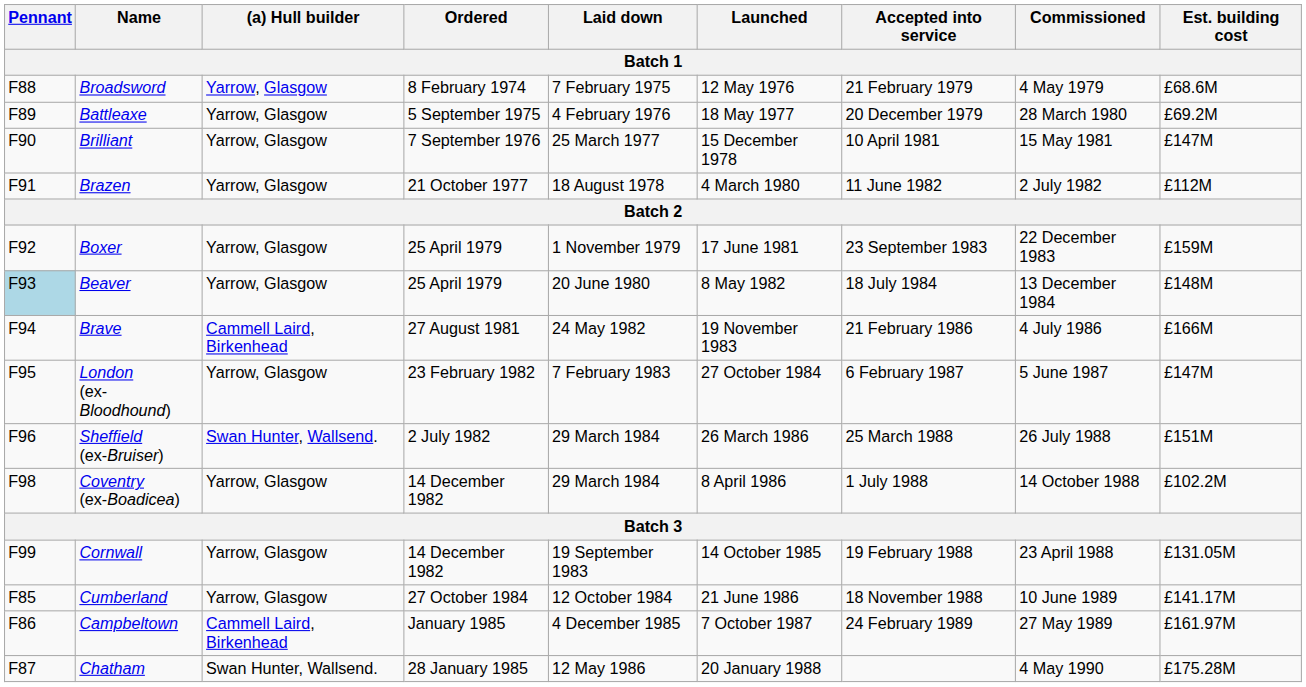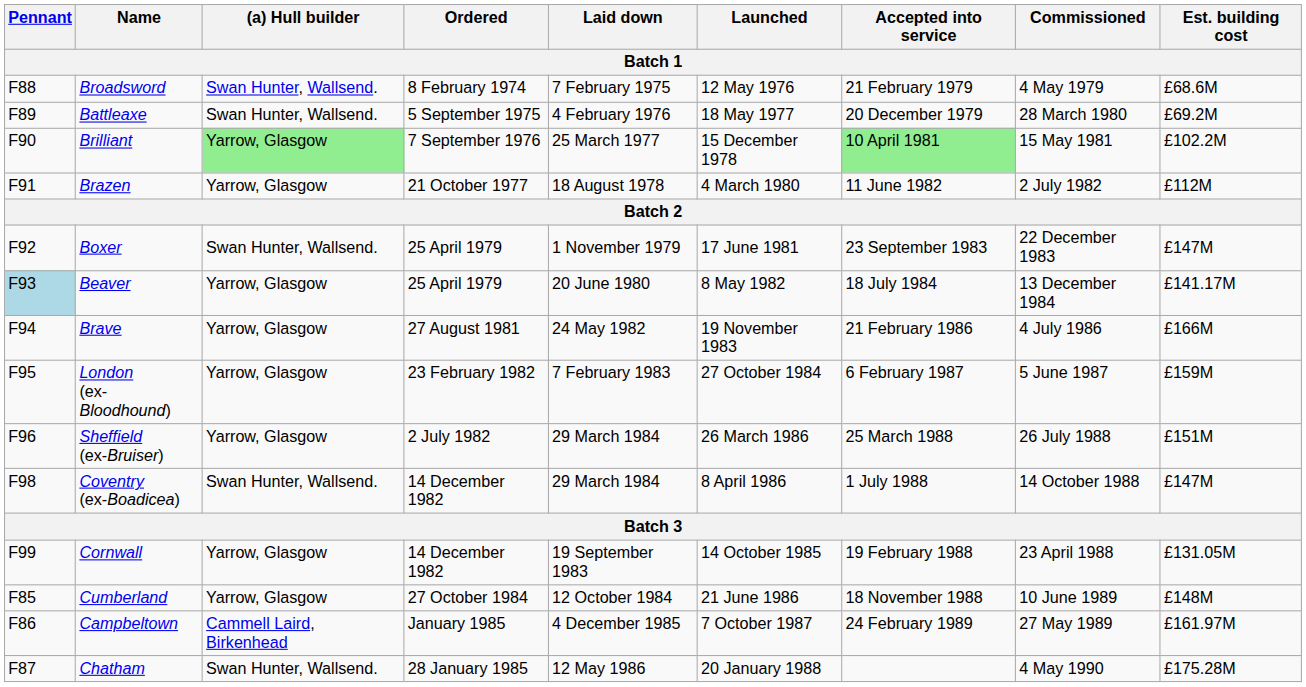 <table class="wikitable" style="font-size:97%;">
 <tr valign=top>
 <th><a href='#'>Pennant</a></th>
 <th>Name</th>
 <th>(a) Hull builder</th>
 <th>Ordered</th>
 <th>Laid down</th>
 <th>Launched</th>
 <th>Accepted into service</th>
 <th>Commissioned</th>
 <th>Est. building cost</th>
 </tr>
 <tr>
 <th colspan=9>Batch 1</th>
 </tr>
 <tr valign=top>
 <td>F88</td>
 <td><a href='#'><em>Broadsword</em></a></td>
-<td><a href='#'>Yarrow</a>, <a href='#'>Glasgow</a></td>
+<td><a href='#'>Swan Hunter</a>, <a href='#'>Wallsend</a>.</td>
 <td>8 February 1974</td>
 <td>7 February 1975</td>
 <td>12 May 1976</td>
 <td>21 February 1979</td>
 <td>4 May 1979</td>
 <td>£68.6M</td>
 </tr>
 <tr valign=top>
 <td>F89</td>
 <td><a href='#'><em>Battleaxe</em></a></td>
-<td>Yarrow, Glasgow</td>
+<td>Swan Hunter, Wallsend.</td>
 <td>5 September 1975</td>
 <td>4 February 1976</td>
 <td>18 May 1977</td>
 <td>20 December 1979</td>
 <td>28 March 1980</td>
 <td>£69.2M</td>
 </tr>
 <tr valign=top>
 <td>F90</td>
 <td><a href='#'><em>Brilliant</em></a></td>
-<td>Yarrow, Glasgow</td>
+<td style="background: lightgreen;">Yarrow, Glasgow</td>
 <td>7 September 1976</td>
 <td>25 March 1977</td>
 <td>15 December 1978</td>
-<td>10 April 1981</td>
+<td style="background: lightgreen;">10 April 1981</td>
 <td>15 May 1981</td>
-<td>£147M</td>
+<td>£102.2M</td>
 </tr>
 <tr valign=top>
 <td>F91</td>
 <td><a href='#'><em>Brazen</em></a></td>
 <td>Yarrow, Glasgow</td>
 <td>21 October 1977</td>
 <td>18 August 1978</td>
 <td>4 March 1980</td>
 <td>11 June 1982</td>
 <td>2 July 1982</td>
 <td>£112M</td>
 </tr>
 <tr>
 <th colspan=9>Batch 2</th>
 </tr>
 <tr>
 <td>F92</td>
 <td><a href='#'><em>Boxer</em></a></td>
-<td>Yarrow, Glasgow</td>
+<td>Swan Hunter, Wallsend.</td>
 <td>25 April 1979</td>
 <td>1 November 1979</td>
 <td>17 June 1981</td>
 <td>23 September 1983</td>
 <td>22 December 1983</td>
-<td>£159M</td>
+<td>£147M</td>
 </tr>
 <tr valign=top>
 <td style="background: lightblue;">F93</td>
 <td><a href='#'><em>Beaver</em></a></td>
 <td>Yarrow, Glasgow</td>
 <td>25 April 1979</td>
 <td>20 June 1980</td>
 <td>8 May 1982</td>
 <td>18 July 1984</td>
 <td>13 December 1984</td>
-<td>£148M</td>
+<td>£141.17M</td>
 </tr>
 <tr valign=top>
 <td>F94</td>
 <td><a href='#'><em>Brave</em></a></td>
-<td><a href='#'>Cammell Laird</a>, <a href='#'>Birkenhead</a></td>
+<td>Yarrow, Glasgow</td>
 <td>27 August 1981</td>
 <td>24 May 1982</td>
 <td>19 November 1983</td>
 <td>21 February 1986</td>
 <td>4 July 1986</td>
 <td>£166M</td>
 </tr>
 <tr valign=top>
 <td>F95</td>
 <td><a href='#'><em>London</em></a><br>(ex-<em>Bloodhound</em>)</td>
 <td>Yarrow, Glasgow</td>
 <td>23 February 1982</td>
 <td>7 February 1983</td>
 <td>27 October 1984</td>
 <td>6 February 1987</td>
 <td>5 June 1987</td>
-<td>£147M</td>
+<td>£159M</td>
 </tr>
 <tr valign=top>
 <td>F96</td>
 <td><a href='#'><em>Sheffield</em></a><br>(ex-<em>Bruiser</em>)</td>
-<td><a href='#'>Swan Hunter</a>, <a href='#'>Wallsend</a>.</td>
+<td>Yarrow, Glasgow</td>
 <td>2 July 1982</td>
 <td>29 March 1984</td>
 <td>26 March 1986</td>
 <td>25 March 1988</td>
 <td>26 July 1988</td>
 <td>£151M</td>
 </tr>
 <tr valign=top>
 <td>F98</td>
 <td><a href='#'><em>Coventry</em></a><br>(ex-<em>Boadicea</em>)</td>
-<td>Yarrow, Glasgow</td>
+<td>Swan Hunter, Wallsend.</td>
 <td>14 December 1982</td>
 <td>29 March 1984</td>
 <td>8 April 1986</td>
 <td>1 July 1988</td>
 <td>14 October 1988</td>
-<td>£102.2M</td>
+<td>£147M</td>
 </tr>
 <tr valign=top>
 <th colspan=9>Batch 3</th>
 </tr>
 <tr valign=top>
 <td>F99</td>
 <td><a href='#'><em>Cornwall</em></a></td>
 <td>Yarrow, Glasgow</td>
 <td>14 December 1982</td>
 <td>19 September 1983</td>
 <td>14 October 1985</td>
 <td>19 February 1988</td>
 <td>23 April 1988</td>
 <td>£131.05M</td>
 </tr>
 <tr valign=top>
 <td>F85</td>
 <td><a href='#'><em>Cumberland</em></a></td>
 <td>Yarrow, Glasgow</td>
 <td>27 October 1984</td>
 <td>12 October 1984</td>
 <td>21 June 1986</td>
 <td>18 November 1988</td>
 <td>10 June 1989</td>
-<td>£141.17M</td>
+<td>£148M</td>
 </tr>
 <tr valign=top>
 <td>F86</td>
 <td><a href='#'><em>Campbeltown</em></a></td>
 <td><a href='#'>Cammell Laird</a>, <a href='#'>Birkenhead</a></td>
 <td>January 1985</td>
 <td>4 December 1985</td>
 <td>7 October 1987</td>
 <td>24 February 1989</td>
 <td>27 May 1989</td>
 <td>£161.97M</td>
 </tr>
 <tr valign=top>
 <td>F87</td>
 <td><a href='#'><em>Chatham</em></a></td>
 <td>Swan Hunter, Wallsend.</td>
 <td>28 January 1985</td>
 <td>12 May 1986</td>
 <td>20 January 1988</td>
 <td></td>
 <td>4 May 1990</td>
 <td>£175.28M</td>
 </tr>
 </table>
